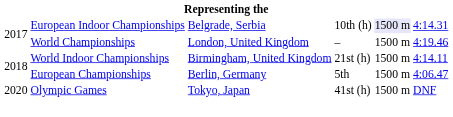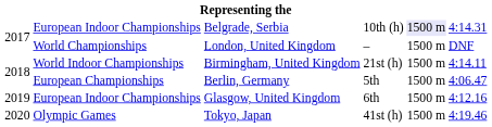 <table>
 <tr>
 <th colspan="6">Representing the </th>
 </tr>
 <tr>
 <td rowspan=2>2017</td>
 <td><a href='#'>European Indoor Championships</a></td>
 <td><a href='#'>Belgrade, Serbia</a></td>
 <td>10th (h)</td>
 <td style="background: lavender;">1500 m</td>
 <td><a href='#'>4:14.31</a></td>
 </tr>
 <tr>
 <td><a href='#'>World Championships</a></td>
 <td><a href='#'>London, United Kingdom</a></td>
 <td>–</td>
 <td>1500 m</td>
-<td><a href='#'>4:19.46</a></td>
+<td><a href='#'>DNF</a></td>
 </tr>
 <tr>
 <td rowspan=2>2018</td>
 <td><a href='#'>World Indoor Championships</a></td>
 <td><a href='#'>Birmingham, United Kingdom</a></td>
 <td>21st (h)</td>
 <td>1500 m</td>
 <td><a href='#'>4:14.11</a></td>
 </tr>
 <tr>
 <td><a href='#'>European Championships</a></td>
 <td><a href='#'>Berlin, Germany</a></td>
 <td>5th</td>
 <td>1500 m</td>
 <td><a href='#'>4:06.47</a></td>
 </tr>
 <tr>
+<td>2019</td>
+<td><a href='#'>European Indoor Championships</a></td>
+<td><a href='#'>Glasgow, United Kingdom</a></td>
+<td>6th</td>
+<td>1500 m</td>
+<td><a href='#'>4:12.16</a></td>
+</tr>
+<tr>
 <td>2020</td>
 <td><a href='#'>Olympic Games</a></td>
 <td><a href='#'>Tokyo, Japan</a></td>
 <td>41st (h)</td>
 <td>1500 m</td>
-<td><a href='#'>DNF</a></td>
+<td><a href='#'>4:19.46</a></td>
 </tr>
 </table>
